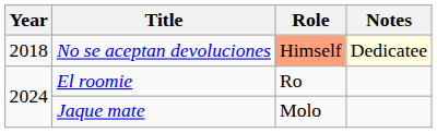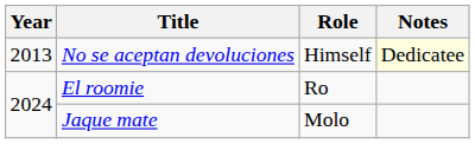 <table class="wikitable sortable">
 <tr>
 <th>Year</th>
 <th>Title</th>
 <th>Role</th>
 <th>Notes</th>
 </tr>
 <tr>
-<td>2018</td>
+<td>2013</td>
 <td><em><a href='#'>No se aceptan devoluciones</a></em></td>
-<td style="background: lightsalmon;">Himself</td>
+<td>Himself</td>
 <td style="background: lightyellow;">Dedicatee</td>
 </tr>
 <tr>
 <td rowspan = "2">2024</td>
 <td><em><a href='#'>El roomie</a></em></td>
 <td>Ro</td>
 <td></td>
 </tr>
 <tr>
 <td><em><a href='#'>Jaque mate</a></em></td>
 <td>Molo</td>
 <td></td>
 </tr>
 </table>
